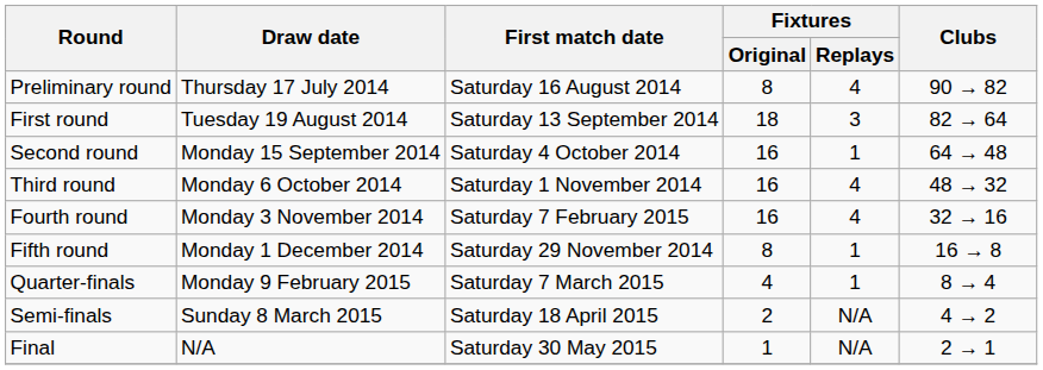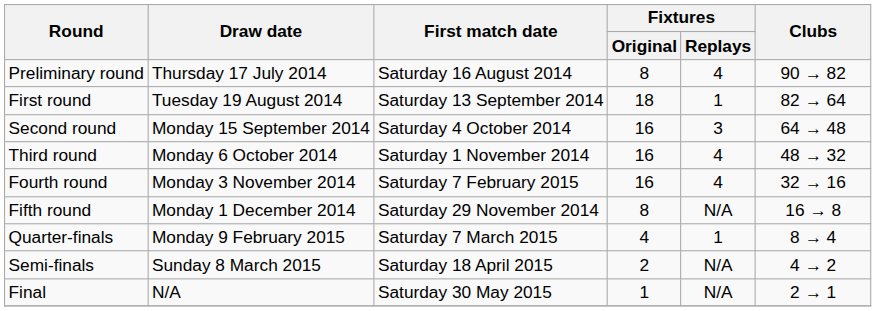 <table class="wikitable" style="text-align: center">
 <tr>
 <th rowspan=2>Round</th>
 <th rowspan=2>Draw date</th>
 <th rowspan=2>First match date</th>
 <th colspan=2>Fixtures</th>
 <th rowspan=2 style="width:100px;">Clubs</th>
 </tr>
 <tr>
 <th>Original</th>
 <th>Replays</th>
 </tr>
 <tr>
 <td align=left>Preliminary round</td>
 <td align=left>Thursday 17 July 2014</td>
 <td align=left>Saturday 16 August 2014</td>
 <td>8</td>
 <td>4</td>
 <td>90 → 82</td>
 </tr>
 <tr>
 <td align=left>First round</td>
 <td align=left>Tuesday 19 August 2014</td>
 <td align=left>Saturday 13 September 2014</td>
 <td>18</td>
-<td>3</td>
+<td>1</td>
 <td>82 → 64</td>
 </tr>
 <tr>
 <td align=left>Second round</td>
 <td align=left>Monday 15 September 2014</td>
 <td align=left>Saturday 4 October 2014</td>
 <td>16</td>
-<td>1</td>
+<td>3</td>
 <td>64 → 48</td>
 </tr>
 <tr>
 <td align=left>Third round</td>
 <td align=left>Monday 6 October 2014</td>
 <td align=left>Saturday 1 November 2014</td>
 <td>16</td>
 <td>4</td>
 <td>48 → 32</td>
 </tr>
 <tr>
 <td align=left>Fourth round</td>
 <td align=left>Monday 3 November 2014</td>
 <td align=left>Saturday 7 February 2015</td>
 <td>16</td>
 <td>4</td>
 <td>32 → 16</td>
 </tr>
 <tr>
 <td align=left>Fifth round</td>
 <td align=left>Monday 1 December 2014</td>
 <td align=left>Saturday 29 November 2014</td>
 <td>8</td>
-<td>1</td>
+<td>N/A</td>
 <td>16 → 8</td>
 </tr>
 <tr>
 <td align=left>Quarter-finals</td>
 <td align=left>Monday 9 February 2015</td>
 <td align=left>Saturday 7 March 2015</td>
 <td>4</td>
 <td>1</td>
 <td>8 → 4</td>
 </tr>
 <tr>
 <td align=left>Semi-finals</td>
 <td align=left>Sunday 8 March 2015</td>
 <td align=left>Saturday 18 April 2015</td>
 <td>2</td>
 <td>N/A</td>
 <td>4 → 2</td>
 </tr>
 <tr>
 <td align=left>Final</td>
 <td align=left>N/A</td>
 <td align=left>Saturday 30 May 2015</td>
 <td>1</td>
 <td>N/A</td>
 <td>2 → 1</td>
 </tr>
 <tr>
 </tr>
 </table>
